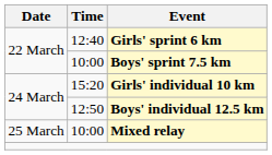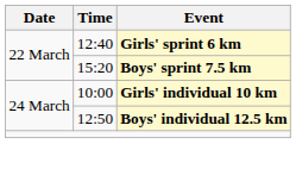 <table class=wikitable>
 <tr>
 <th>Date</th>
 <th>Time</th>
 <th>Event</th>
 </tr>
 <tr>
 <td rowspan=2>22 March</td>
 <td>12:40</td>
 <td style=background:lemonchiffon><strong>Girls' sprint 6 km</strong></td>
 </tr>
 <tr>
-<td>10:00</td>
+<td>15:20</td>
 <td style=background:lemonchiffon><strong>Boys' sprint 7.5 km</strong></td>
 </tr>
 <tr>
 <td rowspan=2>24 March</td>
-<td>15:20</td>
+<td>10:00</td>
 <td style=background:lemonchiffon><strong>Girls' individual 10 km</strong></td>
 </tr>
 <tr>
 <td>12:50</td>
 <td style=background:lemonchiffon><strong>Boys' individual 12.5 km</strong></td>
 </tr>
 <tr>
-<td>25 March</td>
-<td>10:00</td>
-<td style=background:lemonchiffon><strong>Mixed relay</strong></td>
-</tr>
-<tr>
 <td colspan=3></td>
 </tr>
 </table>
